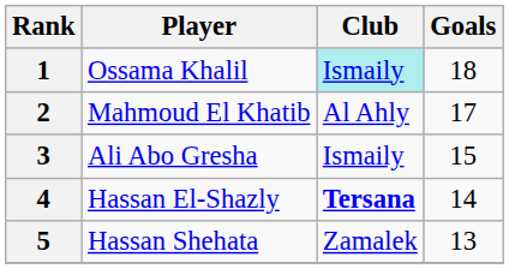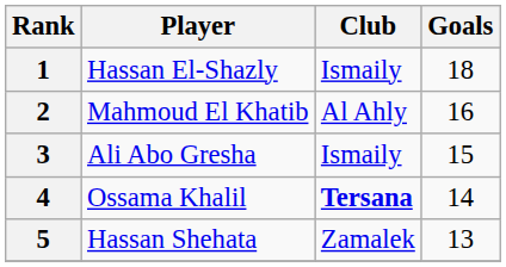 <table class="wikitable" style="text-align:center">
 <tr>
 <th>Rank</th>
 <th>Player</th>
 <th>Club</th>
 <th>Goals</th>
 </tr>
 <tr>
 <th>1</th>
-<td align="left"> <a href='#'>Ossama Khalil</a></td>
-<td align="left" style="background: paleturquoise;"><a href='#'>Ismaily</a></td>
+<td align="left"> <a href='#'>Hassan El-Shazly</a></td>
+<td align="left"><a href='#'>Ismaily</a></td>
 <td>18</td>
 </tr>
 <tr>
 <th>2</th>
 <td align="left"> <a href='#'>Mahmoud El Khatib</a></td>
 <td align="left"><a href='#'>Al Ahly</a></td>
-<td>17</td>
+<td>16</td>
 </tr>
 <tr>
 <th>3</th>
 <td align="left"> <a href='#'>Ali Abo Gresha</a></td>
 <td align="left"><a href='#'>Ismaily</a></td>
 <td>15</td>
 </tr>
 <tr>
 <th>4</th>
-<td align="left"> <a href='#'>Hassan El-Shazly</a></td>
+<td align="left"> <a href='#'>Ossama Khalil</a></td>
 <td align="left"><strong><a href='#'>Tersana</a></strong></td>
 <td>14</td>
 </tr>
 <tr>
 <th>5</th>
 <td align="left"> <a href='#'>Hassan Shehata</a></td>
 <td align="left"><a href='#'>Zamalek</a></td>
 <td>13</td>
 </tr>
 <tr>
 </tr>
 </table>
